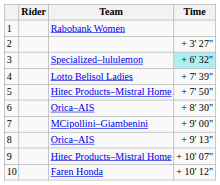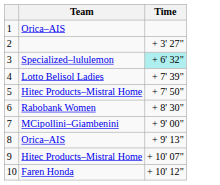 <table class="wikitable">
 <tr>
 <th></th>
-<th>Rider</th>
 <th>Team</th>
 <th>Time</th>
 </tr>
 <tr>
 <td>1</td>
-<td>  </td>
-<td><a href='#'>Rabobank Women</a></td>
+<td><a href='#'>Orica–AIS</a></td>
 <td style="text-align:right;"></td>
 </tr>
 <tr>
 <td>2</td>
-<td> </td>
 <td></td>
 <td style="text-align:right;">+ 3' 27"</td>
 </tr>
 <tr>
 <td>3</td>
-<td></td>
 <td><a href='#'>Specialized–lululemon</a></td>
 <td style="background: paleturquoise; text-align:right;">+ 6' 32"</td>
 </tr>
 <tr>
 <td>4</td>
-<td> </td>
 <td><a href='#'>Lotto Belisol Ladies</a></td>
 <td style="text-align:right;">+ 7' 39"</td>
 </tr>
 <tr>
 <td>5</td>
-<td></td>
 <td><a href='#'>Hitec Products–Mistral Home</a></td>
 <td style="text-align:right;">+ 7' 50"</td>
 </tr>
 <tr>
 <td>6</td>
-<td></td>
-<td><a href='#'>Orica–AIS</a></td>
+<td><a href='#'>Rabobank Women</a></td>
 <td style="text-align:right;">+ 8' 30"</td>
 </tr>
 <tr>
 <td>7</td>
-<td></td>
 <td><a href='#'>MCipollini–Giambenini</a></td>
 <td style="text-align:right;">+ 9' 00"</td>
 </tr>
 <tr>
 <td>8</td>
-<td></td>
 <td><a href='#'>Orica–AIS</a></td>
 <td style="text-align:right;">+ 9' 13"</td>
 </tr>
 <tr>
 <td>9</td>
-<td> </td>
 <td><a href='#'>Hitec Products–Mistral Home</a></td>
 <td style="text-align:right;">+ 10' 07"</td>
 </tr>
 <tr>
 <td>10</td>
-<td></td>
 <td><a href='#'>Faren Honda</a></td>
 <td style="text-align:right;">+ 10' 12"</td>
 </tr>
 </table>
